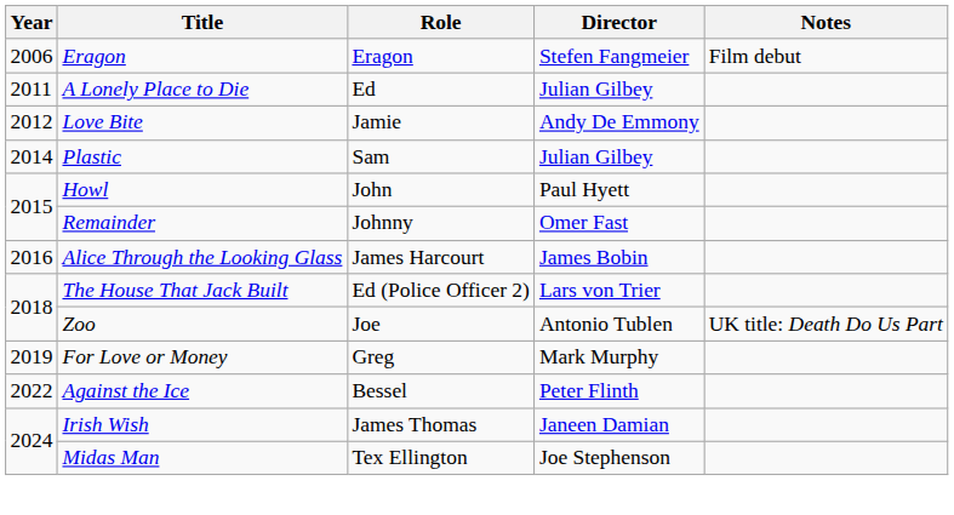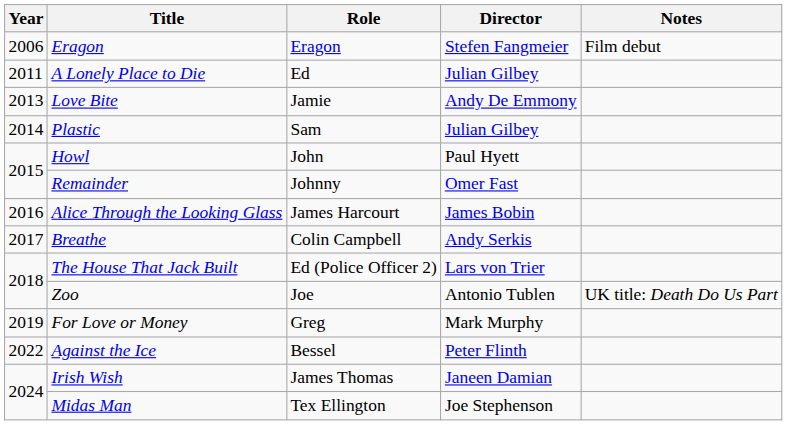 <table class="wikitable sortable">
 <tr>
 <th>Year</th>
 <th>Title</th>
 <th>Role</th>
 <th>Director</th>
 <th>Notes</th>
 </tr>
 <tr Breakthrough Role>
 <td>2006</td>
 <td><em><a href='#'>Eragon</a></em></td>
 <td><a href='#'>Eragon</a></td>
 <td><a href='#'>Stefen Fangmeier</a></td>
 <td>Film debut</td>
 </tr>
 <tr>
 <td>2011</td>
 <td><em><a href='#'>A Lonely Place to Die</a></em></td>
 <td>Ed</td>
 <td><a href='#'>Julian Gilbey</a></td>
 <td></td>
 </tr>
 <tr>
-<td>2012</td>
+<td>2013</td>
 <td><em><a href='#'>Love Bite</a></em></td>
 <td>Jamie</td>
 <td><a href='#'>Andy De Emmony</a></td>
 <td></td>
 </tr>
 <tr>
 <td>2014</td>
 <td><em><a href='#'>Plastic</a></em></td>
 <td>Sam</td>
 <td><a href='#'>Julian Gilbey</a></td>
 <td></td>
 </tr>
 <tr>
 <td rowspan=2>2015</td>
 <td><em><a href='#'>Howl</a></em></td>
 <td>John</td>
 <td>Paul Hyett</td>
 <td></td>
 </tr>
 <tr>
 <td><em><a href='#'>Remainder</a></em></td>
 <td>Johnny</td>
 <td><a href='#'>Omer Fast</a></td>
 <td></td>
 </tr>
 <tr>
 <td>2016</td>
 <td><em><a href='#'>Alice Through the Looking Glass</a></em></td>
 <td>James Harcourt</td>
 <td><a href='#'>James Bobin</a></td>
+<td></td>
+</tr>
+<tr>
+<td>2017</td>
+<td><em><a href='#'>Breathe</a></em></td>
+<td>Colin Campbell</td>
+<td><a href='#'>Andy Serkis</a></td>
 <td></td>
 </tr>
 <tr>
 <td rowspan="2">2018</td>
 <td><em><a href='#'>The House That Jack Built</a></em></td>
 <td>Ed (Police Officer 2)</td>
 <td><a href='#'>Lars von Trier</a></td>
 <td></td>
 </tr>
 <tr>
 <td><em>Zoo</em></td>
 <td>Joe</td>
 <td>Antonio Tublen</td>
 <td>UK title: <em>Death Do Us Part</em></td>
 </tr>
 <tr>
 <td>2019</td>
 <td><em>For Love or Money</em></td>
 <td>Greg</td>
 <td>Mark Murphy</td>
 <td></td>
 </tr>
 <tr>
 <td>2022</td>
 <td><em><a href='#'>Against the Ice</a></em></td>
 <td>Bessel</td>
 <td><a href='#'>Peter Flinth</a></td>
 <td></td>
 </tr>
 <tr>
 <td rowspan="2">2024</td>
 <td><em><a href='#'>Irish Wish</a></em></td>
 <td>James Thomas</td>
 <td><a href='#'>Janeen Damian</a></td>
 <td></td>
 </tr>
 <tr>
 <td><em><a href='#'>Midas Man</a></em></td>
 <td>Tex Ellington</td>
 <td>Joe Stephenson</td>
 <td></td>
 </tr>
 </table>
